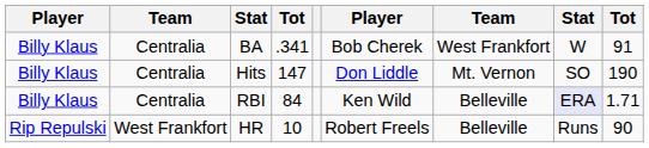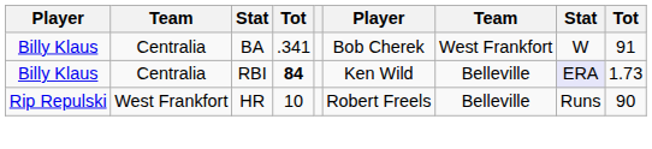 <table class="wikitable">
 <tr>
 <th>Player</th>
 <th>Team</th>
 <th>Stat</th>
 <th>Tot</th>
 <th></th>
 <th>Player</th>
 <th>Team</th>
 <th>Stat</th>
 <th>Tot</th>
 </tr>
 <tr align=center>
 <td><a href='#'>Billy Klaus</a></td>
 <td>Centralia</td>
 <td>BA</td>
 <td>.341</td>
 <td></td>
 <td>Bob Cherek</td>
 <td>West Frankfort</td>
 <td>W</td>
 <td>91</td>
 </tr>
 <tr align=center>
 <td><a href='#'>Billy Klaus</a></td>
 <td>Centralia</td>
-<td>Hits</td>
-<td>147</td>
-<td></td>
-<td><a href='#'>Don Liddle</a></td>
-<td>Mt. Vernon</td>
-<td>SO</td>
-<td>190</td>
-</tr>
-<tr align=center>
-<td><a href='#'>Billy Klaus</a></td>
-<td>Centralia</td>
 <td>RBI</td>
-<td>84</td>
+<td><strong>84</strong></td>
 <td></td>
 <td>Ken Wild</td>
 <td>Belleville</td>
 <td style="background: lavender;">ERA</td>
-<td>1.71</td>
+<td>1.73</td>
 </tr>
 <tr align=center>
 <td><a href='#'>Rip Repulski</a></td>
 <td>West Frankfort</td>
 <td>HR</td>
 <td>10</td>
 <td></td>
 <td>Robert Freels</td>
 <td>Belleville</td>
 <td>Runs</td>
 <td>90</td>
 </tr>
 </table>
